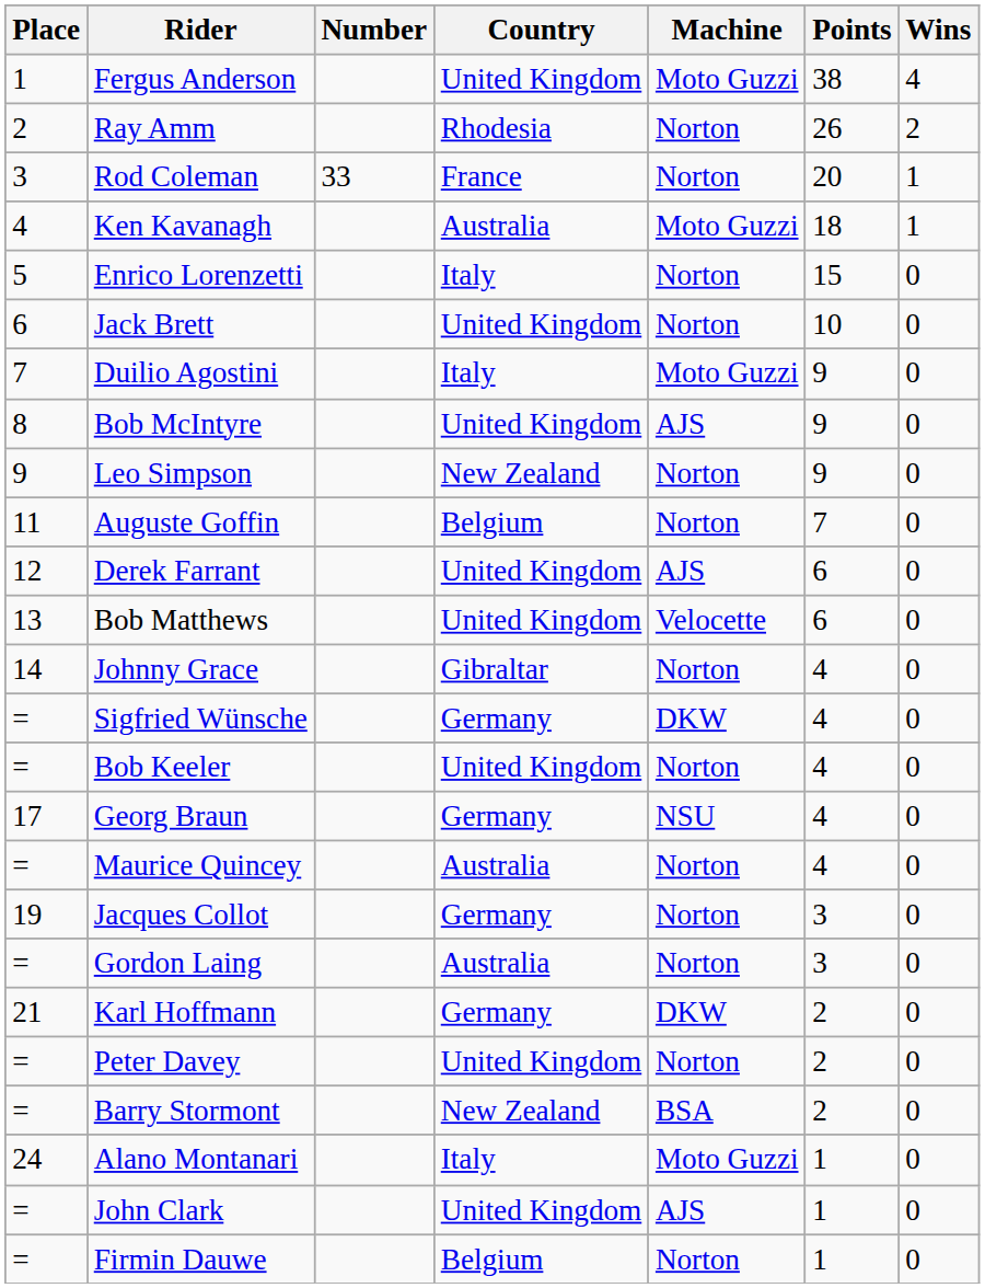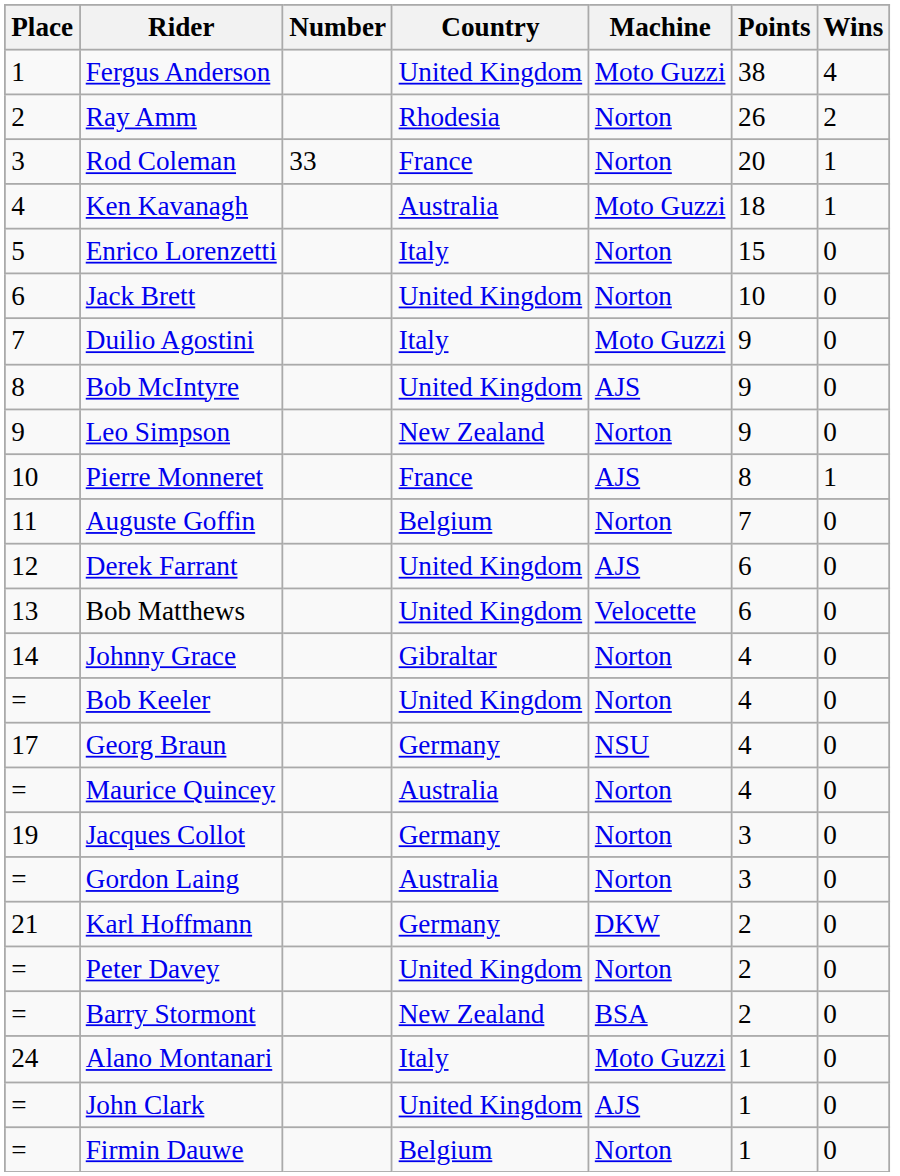 <table class="wikitable" style="font-size: 95%;">
 <tr>
 <th>Place</th>
 <th>Rider</th>
 <th>Number</th>
 <th>Country</th>
 <th>Machine</th>
 <th>Points</th>
 <th>Wins</th>
 </tr>
 <tr>
 <td>1</td>
 <td> <a href='#'>Fergus Anderson</a></td>
 <td></td>
 <td><a href='#'>United Kingdom</a></td>
 <td><a href='#'>Moto Guzzi</a></td>
 <td>38</td>
 <td>4</td>
 </tr>
 <tr>
 <td>2</td>
 <td> <a href='#'>Ray Amm</a></td>
 <td></td>
 <td><a href='#'>Rhodesia</a></td>
 <td><a href='#'>Norton</a></td>
 <td>26</td>
 <td>2</td>
 </tr>
 <tr>
 <td>3</td>
 <td> <a href='#'>Rod Coleman</a></td>
 <td>33</td>
 <td><a href='#'>France</a></td>
 <td><a href='#'>Norton</a></td>
 <td>20</td>
 <td>1</td>
 </tr>
 <tr>
 <td>4</td>
 <td> <a href='#'>Ken Kavanagh</a></td>
 <td></td>
 <td><a href='#'>Australia</a></td>
 <td><a href='#'>Moto Guzzi</a></td>
 <td>18</td>
 <td>1</td>
 </tr>
 <tr>
 <td>5</td>
 <td> <a href='#'>Enrico Lorenzetti</a></td>
 <td></td>
 <td><a href='#'>Italy</a></td>
 <td><a href='#'>Norton</a></td>
 <td>15</td>
 <td>0</td>
 </tr>
 <tr>
 <td>6</td>
 <td> <a href='#'>Jack Brett</a></td>
 <td></td>
 <td><a href='#'>United Kingdom</a></td>
 <td><a href='#'>Norton</a></td>
 <td>10</td>
 <td>0</td>
 </tr>
 <tr>
 <td>7</td>
 <td> <a href='#'>Duilio Agostini</a></td>
 <td></td>
 <td><a href='#'>Italy</a></td>
 <td><a href='#'>Moto Guzzi</a></td>
 <td>9</td>
 <td>0</td>
 </tr>
 <tr>
 <td>8</td>
 <td> <a href='#'>Bob McIntyre</a></td>
 <td></td>
 <td><a href='#'>United Kingdom</a></td>
 <td><a href='#'>AJS</a></td>
 <td>9</td>
 <td>0</td>
 </tr>
 <tr>
 <td>9</td>
 <td> <a href='#'>Leo Simpson</a></td>
 <td></td>
 <td><a href='#'>New Zealand</a></td>
 <td><a href='#'>Norton</a></td>
 <td>9</td>
 <td>0</td>
 </tr>
 <tr>
+<td>10</td>
+<td> <a href='#'>Pierre Monneret</a></td>
+<td></td>
+<td><a href='#'>France</a></td>
+<td><a href='#'>AJS</a></td>
+<td>8</td>
+<td>1</td>
+</tr>
+<tr>
 <td>11</td>
 <td> <a href='#'>Auguste Goffin</a></td>
 <td></td>
 <td><a href='#'>Belgium</a></td>
 <td><a href='#'>Norton</a></td>
 <td>7</td>
 <td>0</td>
 </tr>
 <tr>
 <td>12</td>
 <td> <a href='#'>Derek Farrant</a></td>
 <td></td>
 <td><a href='#'>United Kingdom</a></td>
 <td><a href='#'>AJS</a></td>
 <td>6</td>
 <td>0</td>
 </tr>
 <tr>
 <td>13</td>
 <td> Bob Matthews</td>
 <td></td>
 <td><a href='#'>United Kingdom</a></td>
 <td><a href='#'>Velocette</a></td>
 <td>6</td>
 <td>0</td>
 </tr>
 <tr>
 <td>14</td>
 <td> <a href='#'>Johnny Grace</a></td>
 <td></td>
 <td><a href='#'>Gibraltar</a></td>
 <td><a href='#'>Norton</a></td>
-<td>4</td>
-<td>0</td>
-</tr>
-<tr>
-<td>=</td>
-<td> <a href='#'>Sigfried Wünsche</a></td>
-<td></td>
-<td><a href='#'>Germany</a></td>
-<td><a href='#'>DKW</a></td>
 <td>4</td>
 <td>0</td>
 </tr>
 <tr>
 <td>=</td>
 <td> <a href='#'>Bob Keeler</a></td>
 <td></td>
 <td><a href='#'>United Kingdom</a></td>
 <td><a href='#'>Norton</a></td>
 <td>4</td>
 <td>0</td>
 </tr>
 <tr>
 <td>17</td>
 <td> <a href='#'>Georg Braun</a></td>
 <td></td>
 <td><a href='#'>Germany</a></td>
 <td><a href='#'>NSU</a></td>
 <td>4</td>
 <td>0</td>
 </tr>
 <tr>
 <td>=</td>
 <td> <a href='#'>Maurice Quincey</a></td>
 <td></td>
 <td><a href='#'>Australia</a></td>
 <td><a href='#'>Norton</a></td>
 <td>4</td>
 <td>0</td>
 </tr>
 <tr>
 <td>19</td>
 <td> <a href='#'>Jacques Collot</a></td>
 <td></td>
 <td><a href='#'>Germany</a></td>
 <td><a href='#'>Norton</a></td>
 <td>3</td>
 <td>0</td>
 </tr>
 <tr>
 <td>=</td>
 <td> <a href='#'>Gordon Laing</a></td>
 <td></td>
 <td><a href='#'>Australia</a></td>
 <td><a href='#'>Norton</a></td>
 <td>3</td>
 <td>0</td>
 </tr>
 <tr>
 <td>21</td>
 <td> <a href='#'>Karl Hoffmann</a></td>
 <td></td>
 <td><a href='#'>Germany</a></td>
 <td><a href='#'>DKW</a></td>
 <td>2</td>
 <td>0</td>
 </tr>
 <tr>
 <td>=</td>
 <td> <a href='#'>Peter Davey</a></td>
 <td></td>
 <td><a href='#'>United Kingdom</a></td>
 <td><a href='#'>Norton</a></td>
 <td>2</td>
 <td>0</td>
 </tr>
 <tr>
 <td>=</td>
 <td> <a href='#'>Barry Stormont</a></td>
 <td></td>
 <td><a href='#'>New Zealand</a></td>
 <td><a href='#'>BSA</a></td>
 <td>2</td>
 <td>0</td>
 </tr>
 <tr>
 <td>24</td>
 <td> <a href='#'>Alano Montanari</a></td>
 <td></td>
 <td><a href='#'>Italy</a></td>
 <td><a href='#'>Moto Guzzi</a></td>
 <td>1</td>
 <td>0</td>
 </tr>
 <tr>
 <td>=</td>
 <td> <a href='#'>John Clark</a></td>
 <td></td>
 <td><a href='#'>United Kingdom</a></td>
 <td><a href='#'>AJS</a></td>
 <td>1</td>
 <td>0</td>
 </tr>
 <tr>
 <td>=</td>
 <td> <a href='#'>Firmin Dauwe</a></td>
 <td></td>
 <td><a href='#'>Belgium</a></td>
 <td><a href='#'>Norton</a></td>
 <td>1</td>
 <td>0</td>
 </tr>
 </table>
